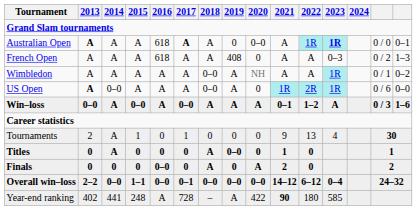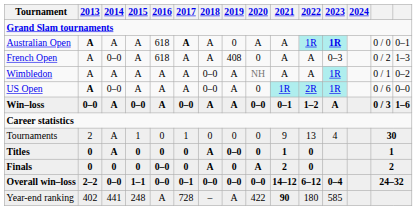 <table class=wikitable style=text-align:center>
 <tr>
 <th>Tournament</th>
 <th><a href='#'>2013</a></th>
 <th><a href='#'>2014</a></th>
 <th><a href='#'>2015</a></th>
 <th><a href='#'>2016</a></th>
 <th><a href='#'>2017</a></th>
 <th><a href='#'>2018</a></th>
 <th><a href='#'>2019</a></th>
 <th><a href='#'>2020</a></th>
 <th><a href='#'>2021</a></th>
 <th><a href='#'>2022</a></th>
 <th><a href='#'>2023</a></th>
 <th><a href='#'>2024</a></th>
 <th></th>
 <th></th>
 </tr>
 <tr>
 <td colspan="15" align="left"><strong><a href='#'>Grand Slam tournaments</a></strong></td>
 </tr>
 <tr>
 <td align=left><a href='#'>Australian Open</a></td>
 <td><strong>A</strong></td>
 <td>A</td>
 <td>A</td>
 <td>618</td>
 <td><strong>A</strong></td>
 <td>A</td>
 <td>0</td>
-<td>0–0</td>
+<td>A</td>
 <td>A</td>
 <td bgcolor=afeeee><a href='#'>1R</a></td>
 <td bgcolor=afeeee><strong><a href='#'>1R</a></strong></td>
 <td></td>
 <td>0 / 0</td>
 <td>0–1</td>
 </tr>
 <tr>
 <td align=left><a href='#'>French Open</a></td>
 <td>A</td>
-<td>A</td>
+<td>0–0</td>
 <td>A</td>
 <td>618</td>
 <td>A</td>
 <td>A</td>
 <td>408</td>
 <td>0</td>
 <td>A</td>
 <td>A</td>
 <td>0–3</td>
 <td></td>
 <td>0 / 2</td>
 <td>1–3</td>
 </tr>
 <tr>
 <td align=left><a href='#'>Wimbledon</a></td>
 <td>A</td>
 <td>A</td>
 <td>A</td>
 <td>A</td>
 <td>A</td>
 <td>0–0</td>
 <td>A</td>
 <td style=color:#767676>NH</td>
 <td>A</td>
 <td>A</td>
 <td bgcolor=afeeee><a href='#'>1R</a></td>
 <td></td>
 <td>0 / 1</td>
 <td>0–2</td>
 </tr>
 <tr>
 <td align=left><a href='#'>US Open</a></td>
 <td><strong>A</strong></td>
 <td>0–0</td>
 <td>A</td>
 <td>A</td>
 <td>A</td>
 <td>0–0</td>
 <td>A</td>
 <td>0</td>
 <td bgcolor=afeeee><a href='#'>1R</a></td>
 <td bgcolor=afeeee><a href='#'>2R</a></td>
 <td bgcolor=afeeee><a href='#'>1R</a></td>
 <td></td>
 <td>0 / 6</td>
 <td>0–0</td>
 </tr>
 <tr style=font-weight:bold;background:#efefef>
 <td style=text-align:left>Win–loss</td>
 <td>0–0</td>
 <td>A</td>
 <td>0–0</td>
 <td>A</td>
 <td>0–0</td>
 <td>A</td>
 <td>A</td>
-<td>A</td>
+<td>0–0</td>
 <td>0–1</td>
 <td>1–2</td>
 <td>A</td>
 <td></td>
 <td>0 / 3</td>
 <td>1–6</td>
 </tr>
 <tr>
 <td colspan="15" align="left"><strong>Career statistics</strong></td>
 </tr>
 <tr bgcolor=efefef>
 <td align=left>Tournaments</td>
 <td>2</td>
 <td>A</td>
 <td>1</td>
 <td>0</td>
 <td>1</td>
 <td>0</td>
 <td>0</td>
 <td>0</td>
 <td>9</td>
 <td>13</td>
 <td>4</td>
 <td></td>
 <td colspan="2"><strong>30</strong></td>
 </tr>
 <tr style=font-weight:bold;background:#efefef>
 <td align=left>Titles</td>
 <td>0</td>
 <td>A</td>
 <td>0</td>
 <td>0</td>
 <td>0</td>
 <td>A</td>
 <td>0–0</td>
 <td>0</td>
 <td>1</td>
 <td>0</td>
 <td></td>
 <td></td>
 <td colspan="2">1</td>
 </tr>
 <tr style=font-weight:bold;background:#efefef>
 <td align=left>Finals</td>
 <td>0</td>
 <td>0</td>
 <td>0</td>
 <td>0–0</td>
 <td>0</td>
 <td>A</td>
 <td>0</td>
 <td>A</td>
 <td>2</td>
 <td>0</td>
 <td></td>
 <td></td>
 <td colspan="2">2</td>
 </tr>
 <tr style=font-weight:bold;background:#efefef>
 <td style=text-align:left>Overall win–loss</td>
 <td>2–2</td>
 <td>0–0</td>
 <td>1–1</td>
 <td>0–0</td>
 <td>0–1</td>
 <td>0–0</td>
 <td>0–0</td>
 <td>0–0</td>
 <td>14–12</td>
 <td>6–12</td>
 <td>0–4</td>
 <td></td>
 <td colspan="2">24–32</td>
 </tr>
 <tr bgcolor=efefef>
 <td align=left>Year-end ranking</td>
 <td>402</td>
 <td>441</td>
 <td>248</td>
 <td>A</td>
 <td>728</td>
 <td>–</td>
 <td>A</td>
 <td>422</td>
 <td><strong>90</strong></td>
 <td>180</td>
 <td>585</td>
 <td></td>
 <td colspan="2"><strong></strong></td>
 </tr>
 </table>
